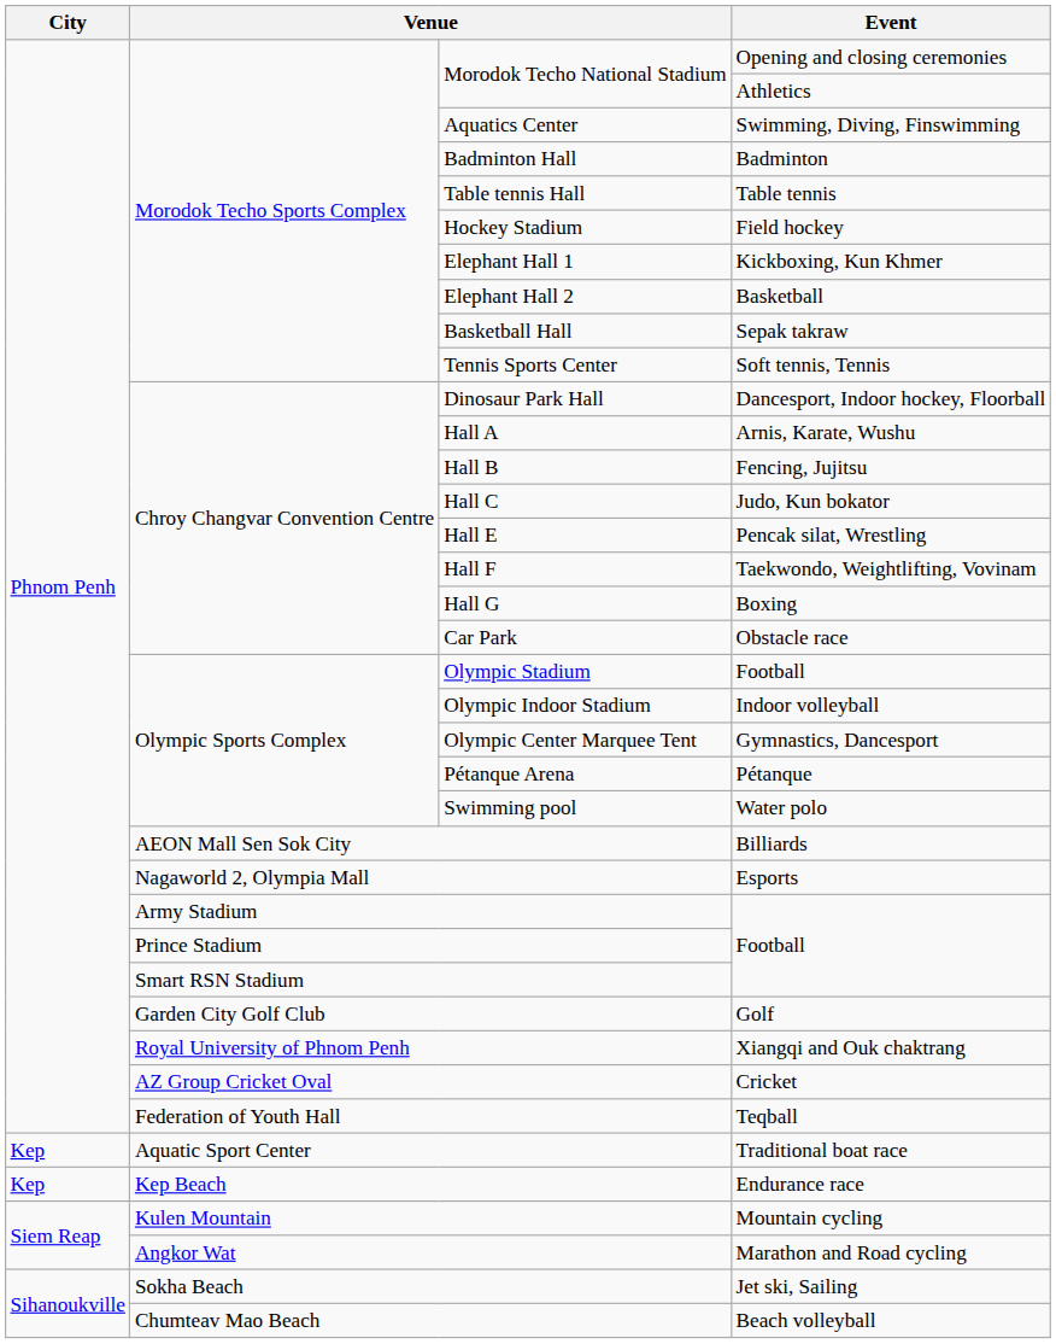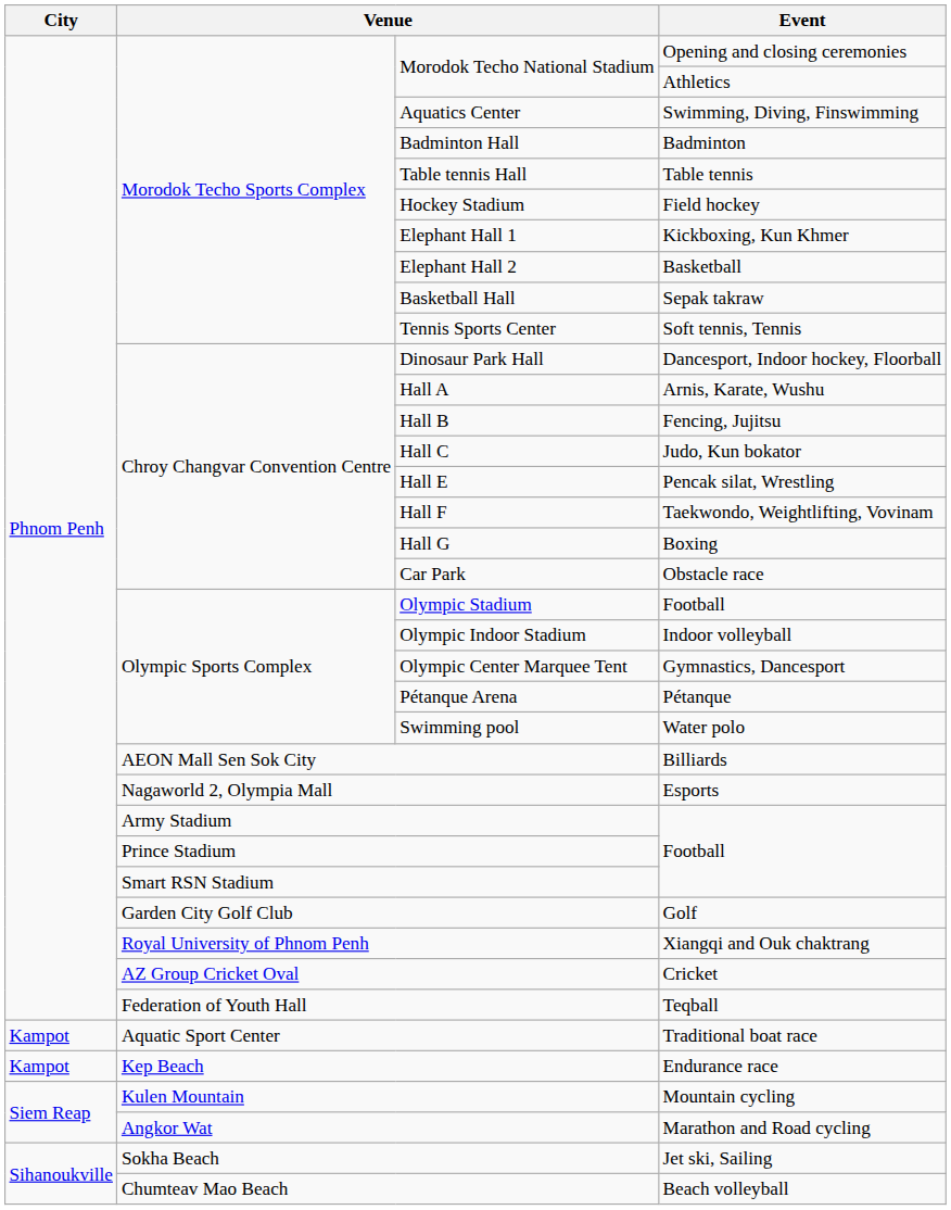 <table class="wikitable sortable" style="font-size:95%">
 <tr>
 <th>City</th>
 <th colspan="2">Venue</th>
 <th>Event</th>
 </tr>
 <tr>
 <td rowspan="32"><a href='#'>Phnom Penh</a></td>
 <td rowspan="10"><a href='#'>Morodok Techo Sports Complex</a></td>
 <td rowspan="2">Morodok Techo National Stadium</td>
 <td>Opening and closing ceremonies</td>
 </tr>
 <tr>
 <td>Athletics</td>
 </tr>
 <tr>
 <td>Aquatics Center</td>
 <td>Swimming, Diving, Finswimming</td>
 </tr>
 <tr>
 <td>Badminton Hall</td>
 <td>Badminton</td>
 </tr>
 <tr>
 <td>Table tennis Hall</td>
 <td>Table tennis</td>
 </tr>
 <tr>
 <td>Hockey Stadium</td>
 <td>Field hockey</td>
 </tr>
 <tr>
 <td>Elephant Hall 1</td>
 <td>Kickboxing, Kun Khmer</td>
 </tr>
 <tr>
 <td>Elephant Hall 2</td>
 <td>Basketball</td>
 </tr>
 <tr>
 <td>Basketball Hall</td>
 <td>Sepak takraw</td>
 </tr>
 <tr>
 <td>Tennis Sports Center</td>
 <td>Soft tennis, Tennis</td>
 </tr>
 <tr>
 <td rowspan="8">Chroy Changvar Convention Centre</td>
 <td>Dinosaur Park Hall</td>
 <td>Dancesport, Indoor hockey, Floorball</td>
 </tr>
 <tr>
 <td>Hall A</td>
 <td>Arnis, Karate, Wushu</td>
 </tr>
 <tr>
 <td>Hall B</td>
 <td>Fencing, Jujitsu</td>
 </tr>
 <tr>
 <td>Hall C</td>
 <td>Judo, Kun bokator</td>
 </tr>
 <tr>
 <td>Hall E</td>
 <td>Pencak silat, Wrestling</td>
 </tr>
 <tr>
 <td>Hall F</td>
 <td>Taekwondo, Weightlifting, Vovinam</td>
 </tr>
 <tr>
 <td>Hall G</td>
 <td>Boxing</td>
 </tr>
 <tr>
 <td>Car Park</td>
 <td>Obstacle race</td>
 </tr>
 <tr>
 <td rowspan="5">Olympic Sports Complex</td>
 <td><a href='#'>Olympic Stadium</a></td>
 <td>Football</td>
 </tr>
 <tr>
 <td>Olympic Indoor Stadium</td>
 <td>Indoor volleyball</td>
 </tr>
 <tr>
 <td>Olympic Center Marquee Tent</td>
 <td>Gymnastics, Dancesport</td>
 </tr>
 <tr>
 <td>Pétanque Arena</td>
 <td>Pétanque</td>
 </tr>
 <tr>
 <td>Swimming pool</td>
 <td>Water polo</td>
 </tr>
 <tr>
 <td colspan="2">AEON Mall Sen Sok City</td>
 <td>Billiards</td>
 </tr>
 <tr>
 <td colspan=2>Nagaworld 2, Olympia Mall</td>
 <td>Esports</td>
 </tr>
 <tr>
 <td colspan="2">Army Stadium</td>
 <td rowspan="3">Football</td>
 </tr>
 <tr>
 <td colspan="2">Prince Stadium</td>
 </tr>
 <tr>
 <td colspan="2">Smart RSN Stadium</td>
 </tr>
 <tr>
 <td colspan="2">Garden City Golf Club</td>
 <td>Golf</td>
 </tr>
 <tr>
 <td colspan="2"><a href='#'>Royal University of Phnom Penh</a></td>
 <td>Xiangqi and Ouk chaktrang</td>
 </tr>
 <tr>
 <td colspan="2"><a href='#'>AZ Group Cricket Oval</a></td>
 <td>Cricket</td>
 </tr>
 <tr>
 <td colspan="2">Federation of Youth Hall</td>
 <td>Teqball</td>
 </tr>
 <tr>
-<td><a href='#'>Kep</a></td>
+<td><a href='#'>Kampot</a></td>
 <td colspan="2">Aquatic Sport Center</td>
 <td>Traditional boat race</td>
 </tr>
 <tr>
-<td><a href='#'>Kep</a></td>
+<td><a href='#'>Kampot</a></td>
 <td colspan="2"><a href='#'>Kep Beach</a></td>
 <td>Endurance race</td>
 </tr>
 <tr>
 <td rowspan="2"><a href='#'>Siem Reap</a></td>
 <td colspan="2"><a href='#'>Kulen Mountain</a></td>
 <td>Mountain cycling</td>
 </tr>
 <tr>
 <td colspan="2"><a href='#'>Angkor Wat</a></td>
 <td>Marathon and Road cycling</td>
 </tr>
 <tr>
 <td rowspan="2"><a href='#'>Sihanoukville</a></td>
 <td colspan="2">Sokha Beach</td>
 <td>Jet ski, Sailing</td>
 </tr>
 <tr>
 <td colspan="2">Chumteav Mao Beach</td>
 <td>Beach volleyball</td>
 </tr>
 </table>
